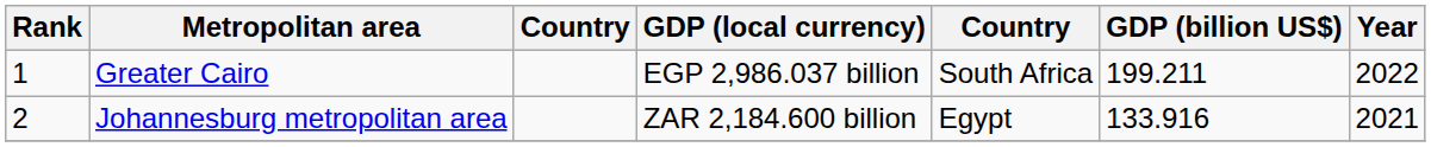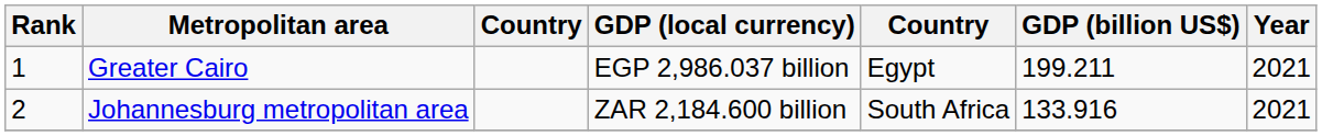 <table class="sortable wikitable">
 <tr>
 <th>Rank</th>
 <th>Metropolitan area</th>
 <th>Country</th>
 <th>GDP (local currency)</th>
 <th>Country</th>
 <th>GDP (billion US$)</th>
 <th>Year</th>
 </tr>
 <tr>
 <td>1</td>
 <td><a href='#'>Greater Cairo</a></td>
 <td></td>
 <td>EGP 2,986.037 billion</td>
-<td>South Africa</td>
+<td>Egypt</td>
 <td>199.211</td>
-<td>2022</td>
+<td>2021</td>
 </tr>
 <tr>
 <td>2</td>
 <td><a href='#'>Johannesburg metropolitan area</a></td>
 <td></td>
 <td>ZAR 2,184.600 billion</td>
-<td>Egypt</td>
+<td>South Africa</td>
 <td>133.916</td>
 <td>2021</td>
 </tr>
 <tr>
 </tr>
 </table>
